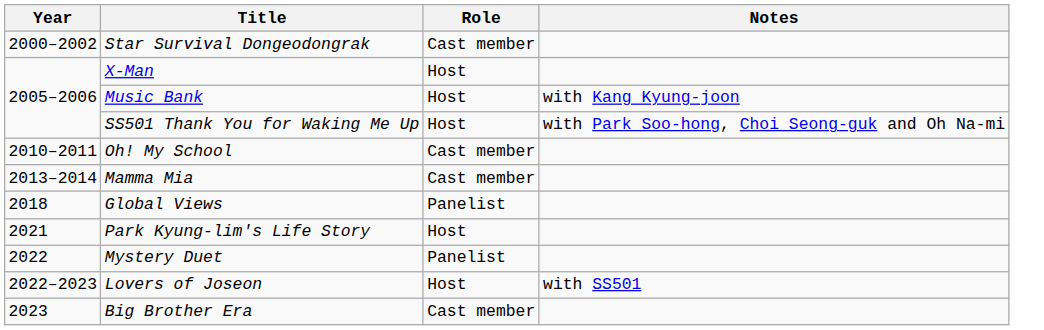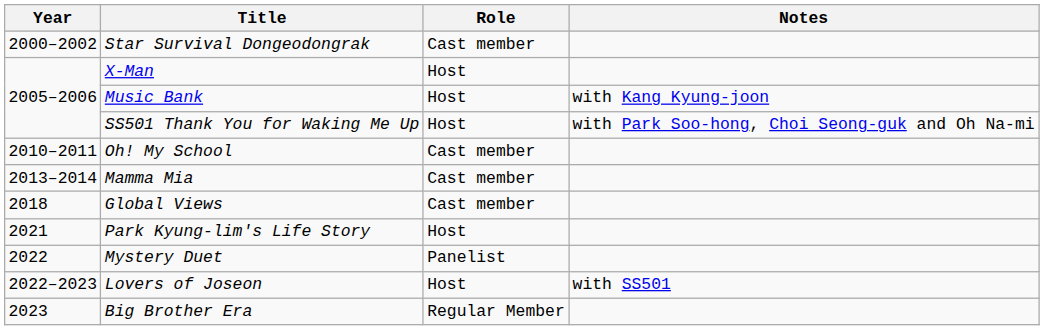 <table class="wikitable sortable">
 <tr>
 <th>Year</th>
 <th>Title</th>
 <th>Role</th>
 <th class="unsortable">Notes</th>
 </tr>
 <tr>
 <td>2000–2002</td>
 <td><em>Star Survival Dongeodongrak</em></td>
 <td>Cast member</td>
 <td></td>
 </tr>
 <tr>
 <td rowspan=3>2005–2006</td>
 <td><em><a href='#'>X-Man</a></em></td>
 <td>Host</td>
 <td></td>
 </tr>
 <tr>
 <td><em><a href='#'>Music Bank</a></em></td>
 <td>Host</td>
 <td>with <a href='#'>Kang Kyung-joon</a></td>
 </tr>
 <tr>
 <td><em>SS501 Thank You for Waking Me Up</em></td>
 <td>Host</td>
 <td>with <a href='#'>Park Soo-hong</a>, <a href='#'>Choi Seong-guk</a> and Oh Na-mi</td>
 </tr>
 <tr>
 <td>2010–2011</td>
 <td><em> Oh! My School</em></td>
 <td>Cast member</td>
 <td></td>
 </tr>
 <tr>
 <td>2013–2014</td>
 <td><em>Mamma Mia</em></td>
 <td>Cast member</td>
 <td></td>
 </tr>
 <tr>
 <td>2018</td>
 <td><em>Global Views</em></td>
-<td>Panelist</td>
+<td>Cast member</td>
 <td></td>
 </tr>
 <tr>
 <td>2021</td>
 <td><em>Park Kyung-lim's Life Story</em></td>
 <td>Host</td>
 <td></td>
 </tr>
 <tr>
 <td>2022</td>
 <td><em>Mystery Duet</em></td>
 <td>Panelist</td>
 <td></td>
 </tr>
 <tr>
 <td>2022–2023</td>
 <td><em>Lovers of Joseon</em></td>
 <td>Host</td>
 <td>with <a href='#'>SS501</a></td>
 </tr>
 <tr>
 <td>2023</td>
 <td><em>Big Brother Era</em>  </td>
-<td>Cast member</td>
+<td>Regular Member</td>
 <td></td>
 </tr>
 </table>
